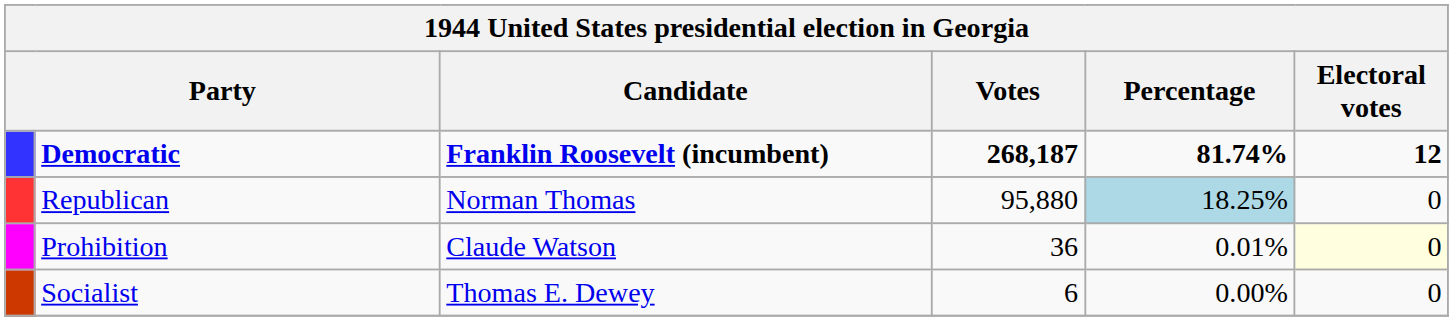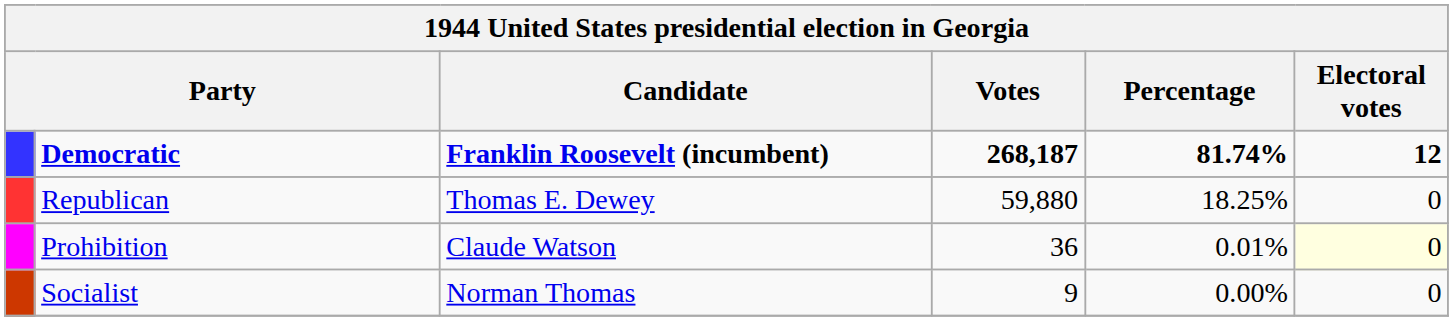 <table class="wikitable" style="font-size: 95%;">
 <tr>
 <th colspan="6">1944 United States presidential election in Georgia</th>
 </tr>
 <tr>
 <th colspan="2" style="width: 15em">Party</th>
 <th style="width: 17em">Candidate</th>
 <th style="width: 5em">Votes</th>
 <th style="width: 7em">Percentage</th>
 <th style="width: 5em">Electoral votes</th>
 </tr>
 <tr>
 <th style="background-color:#3333FF; width: 3px"></th>
 <td style="width: 130px"><strong><a href='#'>Democratic</a></strong></td>
 <td><strong><a href='#'>Franklin Roosevelt</a> (incumbent)</strong></td>
 <td align="right"><strong>268,187</strong></td>
 <td align="right"><strong>81.74%</strong></td>
 <td align="right"><strong>12</strong></td>
 </tr>
 <tr>
 <th style="background-color:#FF3333; width: 3px"></th>
 <td style="width: 130px"><a href='#'>Republican</a></td>
-<td><a href='#'>Norman Thomas</a></td>
-<td align="right">95,880</td>
-<td align="right" style="background: lightblue;">18.25%</td>
+<td><a href='#'>Thomas E. Dewey</a></td>
+<td align="right">59,880</td>
+<td align="right">18.25%</td>
 <td align="right">0</td>
 </tr>
 <tr>
 <th style="background-color:#FF00FF; width: 3px"></th>
 <td style="width: 130px"><a href='#'>Prohibition</a></td>
 <td><a href='#'>Claude Watson</a></td>
 <td align="right">36</td>
 <td align="right">0.01%</td>
 <td align="right" style="background: lightyellow;">0</td>
 </tr>
 <tr>
 <th style="background-color:#CD3700; width: 3px"></th>
 <td style="width: 130px"><a href='#'>Socialist</a></td>
-<td><a href='#'>Thomas E. Dewey</a></td>
-<td align="right">6</td>
+<td><a href='#'>Norman Thomas</a></td>
+<td align="right">9</td>
 <td align="right">0.00%</td>
 <td align="right">0</td>
 </tr>
 <tr>
 </tr>
 </table>
